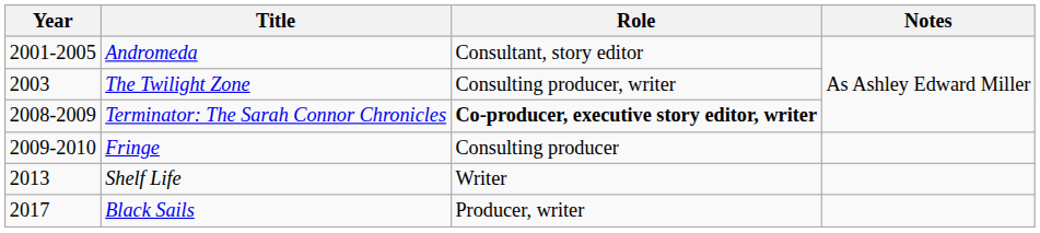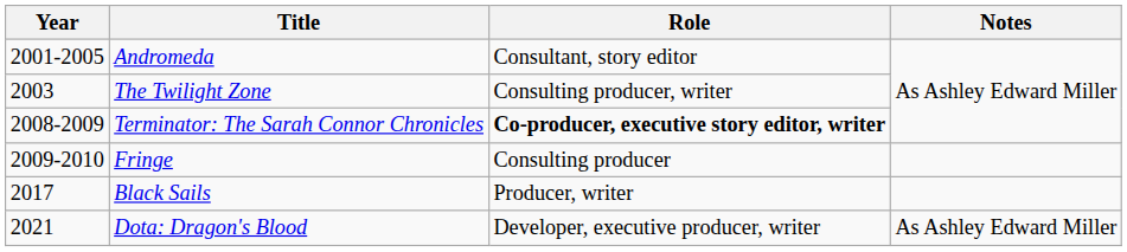 <table class="wikitable">
 <tr>
 <th>Year</th>
 <th>Title</th>
 <th>Role</th>
 <th>Notes</th>
 </tr>
 <tr>
 <td>2001-2005</td>
 <td><em><a href='#'>Andromeda</a></em></td>
 <td>Consultant, story editor</td>
 <td rowspan="3">As Ashley Edward Miller</td>
 </tr>
 <tr>
 <td>2003</td>
 <td><em><a href='#'>The Twilight Zone</a></em></td>
 <td>Consulting producer, writer</td>
 </tr>
 <tr>
 <td>2008-2009</td>
 <td><em><a href='#'>Terminator: The Sarah Connor Chronicles</a></em></td>
 <td><strong>Co-producer, executive story editor, writer</strong></td>
 </tr>
 <tr>
 <td>2009-2010</td>
 <td><em><a href='#'>Fringe</a></em></td>
 <td>Consulting producer</td>
 <td></td>
 </tr>
 <tr>
-<td>2013</td>
-<td><em>Shelf Life</em></td>
-<td>Writer</td>
-<td></td>
-</tr>
-<tr>
 <td>2017</td>
 <td><em><a href='#'>Black Sails</a></em></td>
 <td>Producer, writer</td>
 <td></td>
 </tr>
+<tr>
+<td>2021</td>
+<td><em><a href='#'>Dota: Dragon's Blood</a></em></td>
+<td>Developer, executive producer, writer</td>
+<td>As Ashley Edward Miller</td>
+</tr>
 </table>
